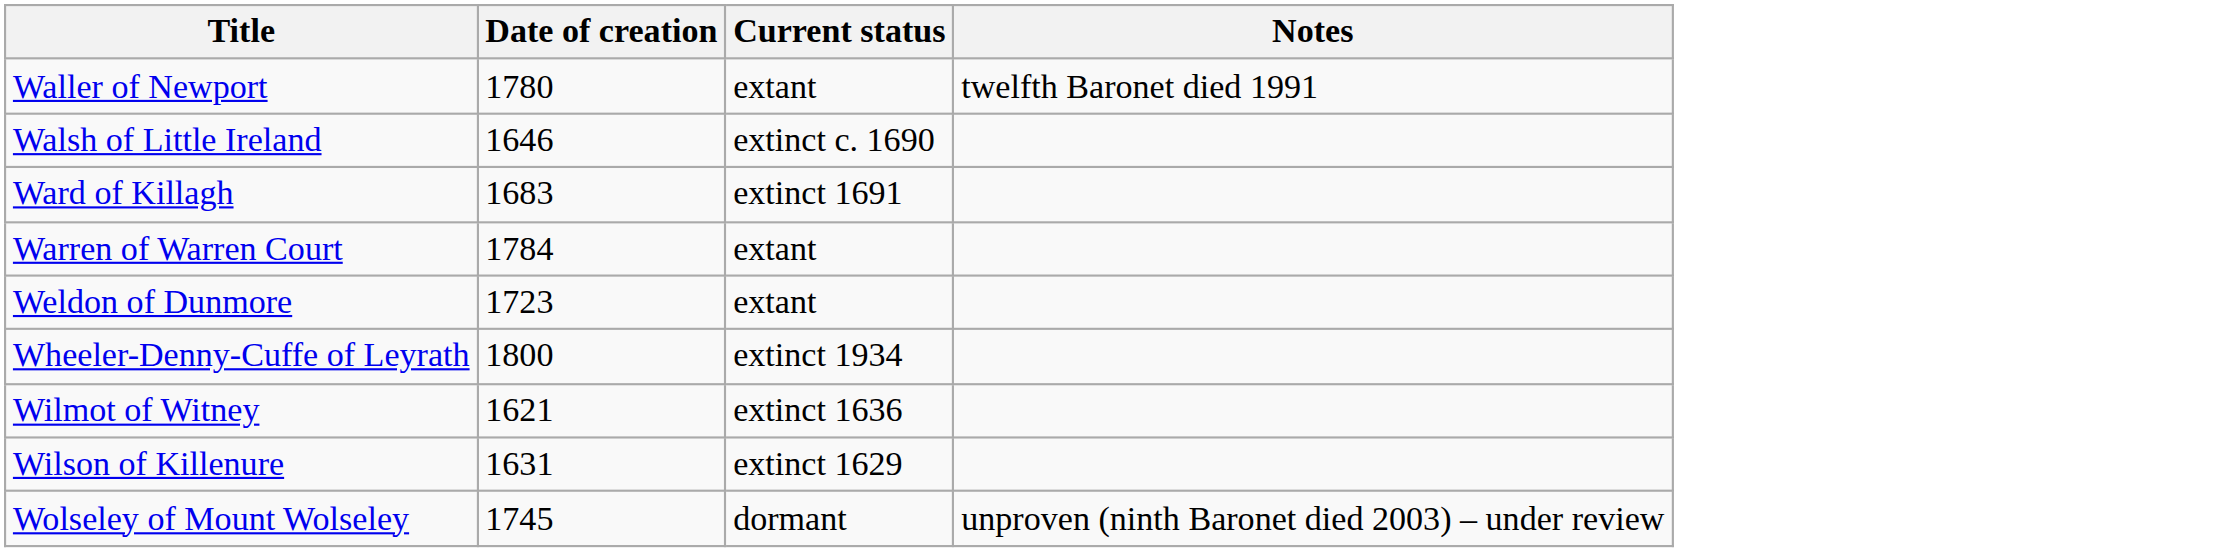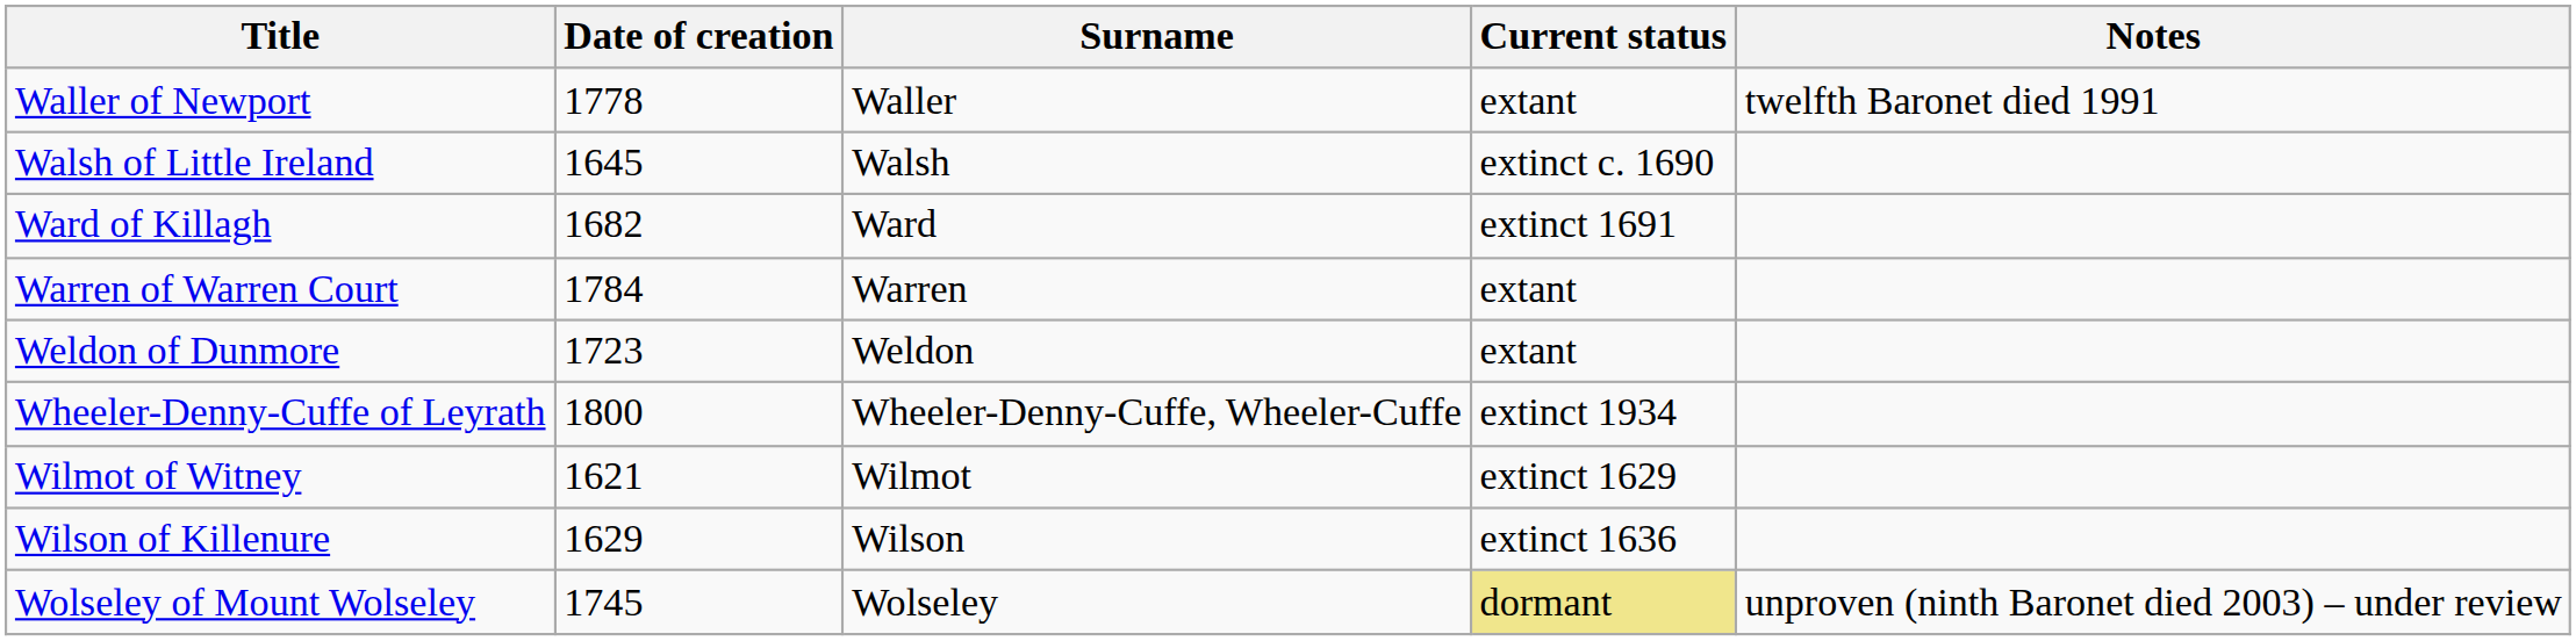 <table class="wikitable">
 <tr>
 <th>Title</th>
 <th>Date of creation</th>
+<th>Surname</th>
 <th>Current status</th>
 <th>Notes</th>
 </tr>
 <tr>
 <td><a href='#'>Waller of Newport</a></td>
-<td>1780</td>
+<td>1778</td>
+<td>Waller</td>
 <td>extant</td>
 <td>twelfth Baronet died 1991</td>
 </tr>
 <tr>
 <td><a href='#'>Walsh of Little Ireland</a></td>
-<td>1646</td>
+<td>1645</td>
+<td>Walsh</td>
 <td>extinct c. 1690</td>
 <td> </td>
 </tr>
 <tr>
 <td><a href='#'>Ward of Killagh</a></td>
-<td>1683</td>
+<td>1682</td>
+<td>Ward</td>
 <td>extinct 1691</td>
 <td> </td>
 </tr>
 <tr>
 <td><a href='#'>Warren of Warren Court</a></td>
 <td>1784</td>
+<td>Warren</td>
 <td>extant</td>
 <td> </td>
 </tr>
 <tr>
 <td><a href='#'>Weldon of Dunmore</a></td>
 <td>1723</td>
+<td>Weldon</td>
 <td>extant</td>
 <td> </td>
 </tr>
 <tr>
 <td><a href='#'>Wheeler-Denny-Cuffe of Leyrath</a></td>
 <td>1800</td>
+<td>Wheeler-Denny-Cuffe, Wheeler-Cuffe</td>
 <td>extinct 1934</td>
 <td> </td>
 </tr>
 <tr>
 <td><a href='#'>Wilmot of Witney</a></td>
 <td>1621</td>
-<td>extinct 1636</td>
+<td>Wilmot</td>
+<td>extinct 1629</td>
 <td> </td>
 </tr>
 <tr>
 <td><a href='#'>Wilson of Killenure</a></td>
-<td>1631</td>
-<td>extinct 1629</td>
+<td>1629</td>
+<td>Wilson</td>
+<td>extinct 1636</td>
 <td> </td>
 </tr>
 <tr>
 <td><a href='#'>Wolseley of Mount Wolseley</a></td>
 <td>1745</td>
-<td>dormant</td>
+<td>Wolseley</td>
+<td style="background: khaki;">dormant</td>
 <td>unproven (ninth Baronet died 2003) – under review</td>
 </tr>
 </table>
